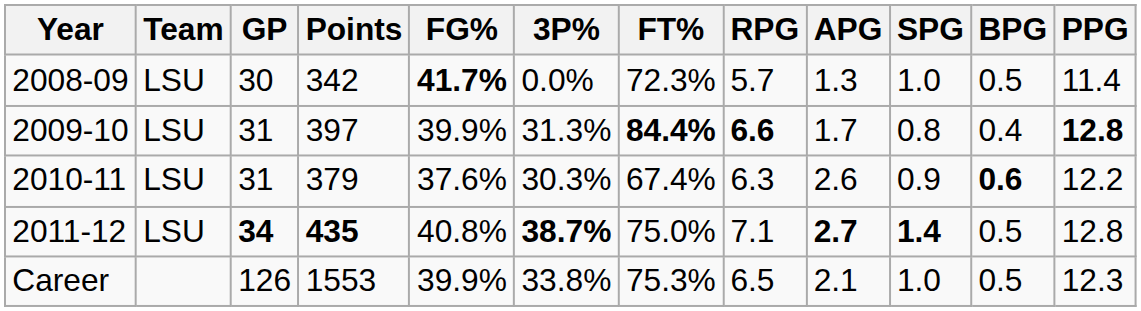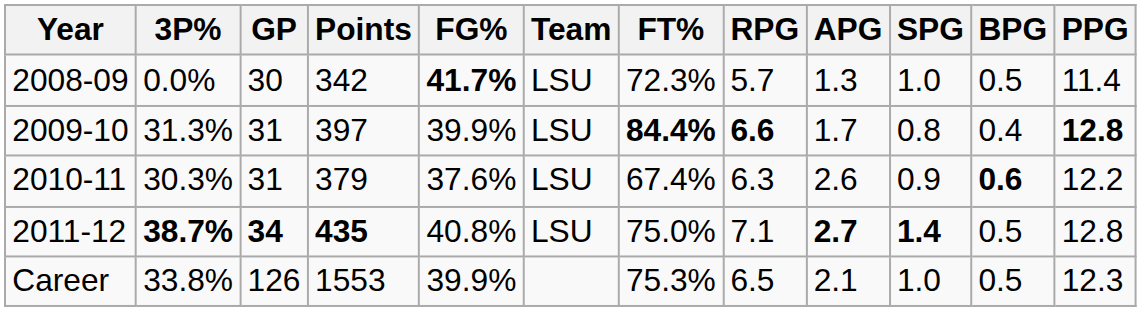 <table class="wikitable">
 <tr>
 <th>Year</th>
-<th>Team</th>
+<th>3P%</th>
 <th>GP</th>
 <th>Points</th>
 <th>FG%</th>
-<th>3P%</th>
+<th>Team</th>
 <th>FT%</th>
 <th>RPG</th>
 <th>APG</th>
 <th>SPG</th>
 <th>BPG</th>
 <th>PPG</th>
 </tr>
 <tr>
 <td>2008-09</td>
-<td>LSU</td>
+<td>0.0%</td>
 <td>30</td>
 <td>342</td>
 <td><strong>41.7%</strong></td>
-<td>0.0%</td>
+<td>LSU</td>
 <td>72.3%</td>
 <td>5.7</td>
 <td>1.3</td>
 <td>1.0</td>
 <td>0.5</td>
 <td>11.4</td>
 </tr>
 <tr>
 <td>2009-10</td>
-<td>LSU</td>
+<td>31.3%</td>
 <td>31</td>
 <td>397</td>
 <td>39.9%</td>
-<td>31.3%</td>
+<td>LSU</td>
 <td><strong>84.4%</strong></td>
 <td><strong>6.6</strong></td>
 <td>1.7</td>
 <td>0.8</td>
 <td>0.4</td>
 <td><strong>12.8</strong></td>
 </tr>
 <tr>
 <td>2010-11</td>
-<td>LSU</td>
+<td>30.3%</td>
 <td>31</td>
 <td>379</td>
 <td>37.6%</td>
-<td>30.3%</td>
+<td>LSU</td>
 <td>67.4%</td>
 <td>6.3</td>
 <td>2.6</td>
 <td>0.9</td>
 <td><strong>0.6</strong></td>
 <td>12.2</td>
 </tr>
 <tr>
 <td>2011-12</td>
-<td>LSU</td>
+<td><strong>38.7%</strong></td>
 <td><strong>34</strong></td>
 <td><strong>435</strong></td>
 <td>40.8%</td>
-<td><strong>38.7%</strong></td>
+<td>LSU</td>
 <td>75.0%</td>
 <td>7.1</td>
 <td><strong>2.7</strong></td>
 <td><strong>1.4</strong></td>
 <td>0.5</td>
 <td>12.8</td>
 </tr>
 <tr>
 <td>Career</td>
-<td></td>
+<td>33.8%</td>
 <td>126</td>
 <td>1553</td>
 <td>39.9%</td>
-<td>33.8%</td>
+<td></td>
 <td>75.3%</td>
 <td>6.5</td>
 <td>2.1</td>
 <td>1.0</td>
 <td>0.5</td>
 <td>12.3</td>
 </tr>
 </table>
